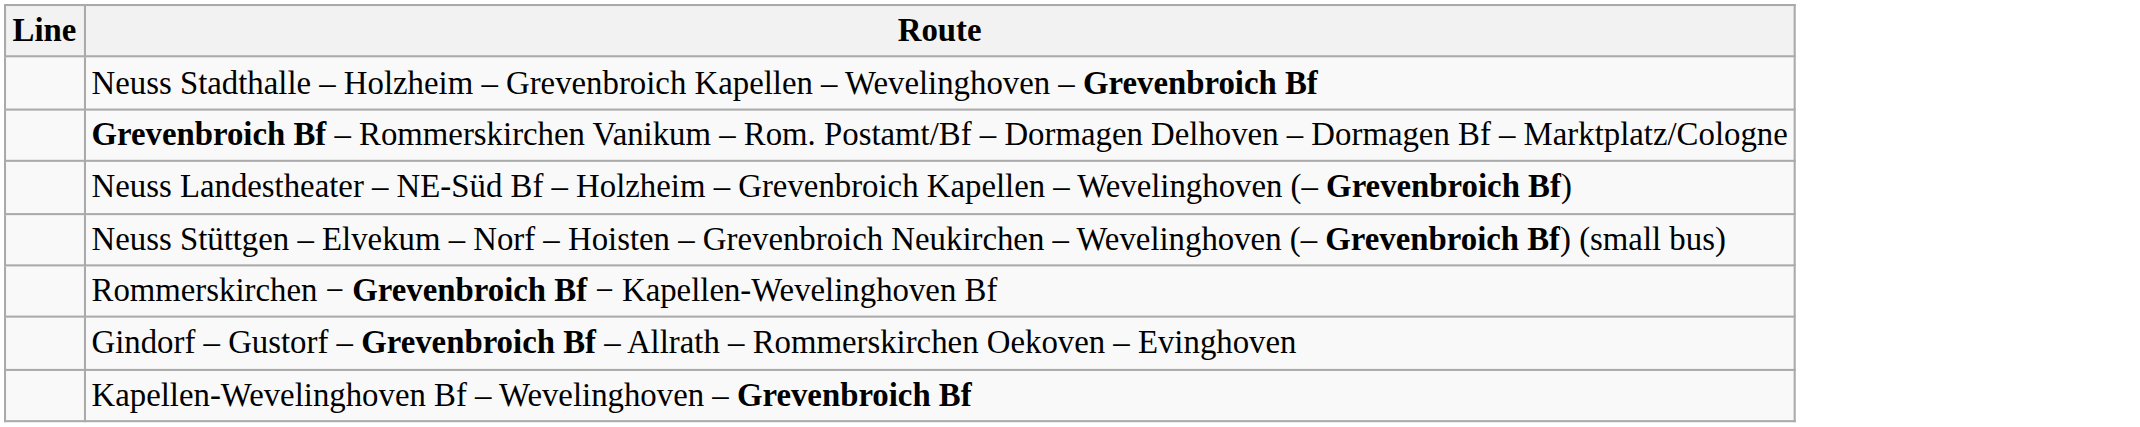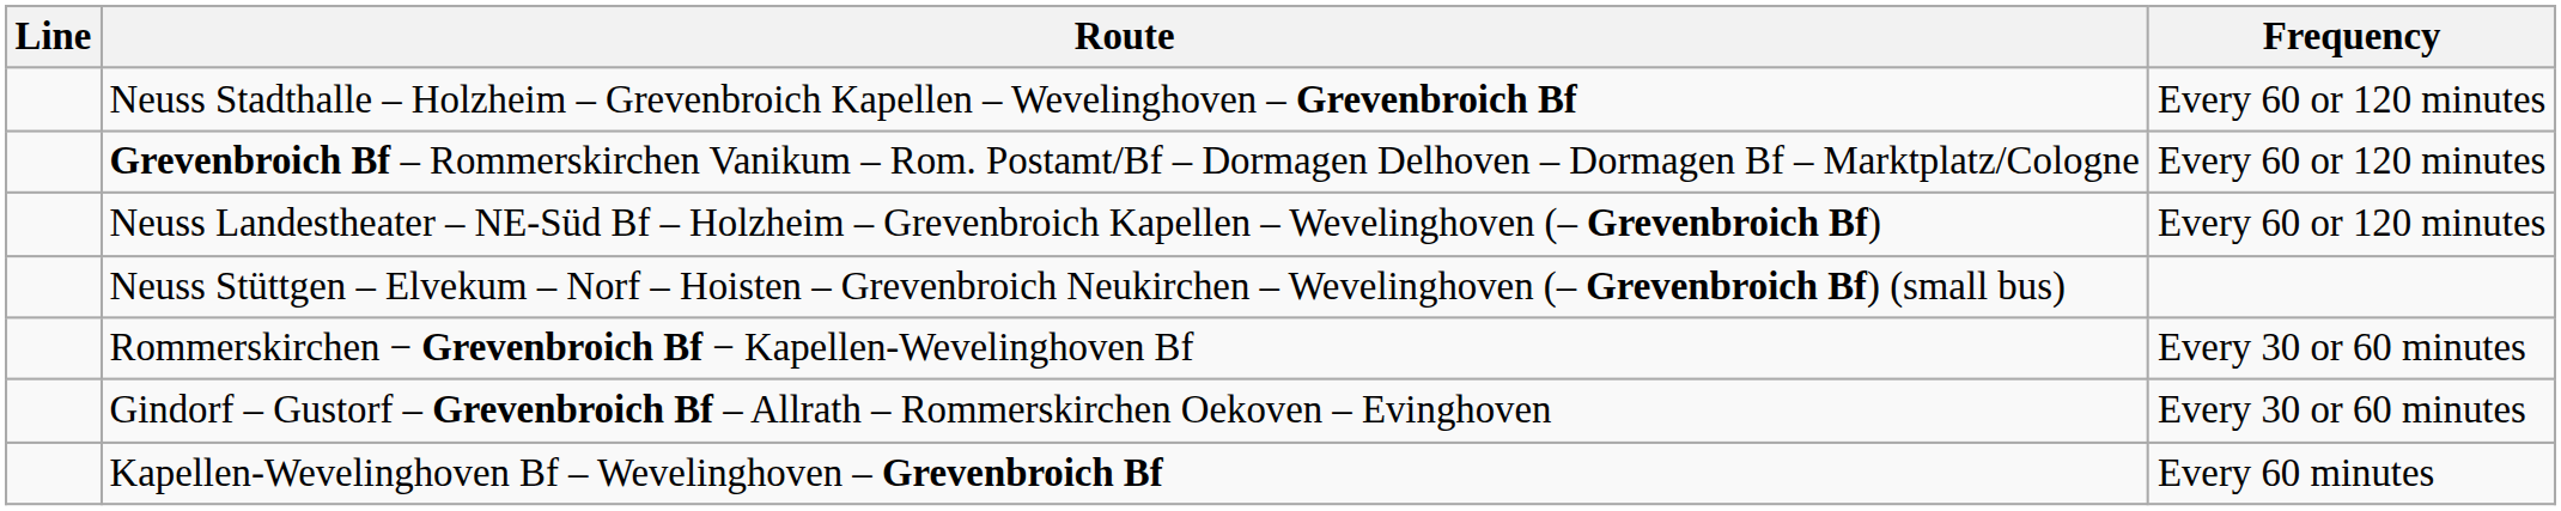 <table class="wikitable">
 <tr>
 <th>Line</th>
 <th>Route</th>
+<th>Frequency</th>
 </tr>
 <tr>
 <td></td>
 <td>Neuss Stadthalle – Holzheim – Grevenbroich Kapellen – Wevelinghoven – <strong>Grevenbroich Bf</strong></td>
+<td>Every 60 or 120 minutes</td>
 </tr>
 <tr>
 <td></td>
 <td><strong>Grevenbroich Bf</strong> – Rommerskirchen Vanikum – Rom. Postamt/Bf – Dormagen Delhoven – Dormagen Bf – Marktplatz/Cologne</td>
+<td>Every 60 or 120 minutes</td>
 </tr>
 <tr>
 <td></td>
 <td>Neuss Landestheater – NE-Süd Bf – Holzheim – Grevenbroich Kapellen – Wevelinghoven (– <strong>Grevenbroich Bf</strong>)</td>
+<td>Every 60 or 120 minutes</td>
 </tr>
 <tr>
 <td></td>
 <td>Neuss Stüttgen – Elvekum – Norf – Hoisten – Grevenbroich Neukirchen – Wevelinghoven (– <strong>Grevenbroich Bf</strong>) (small bus)</td>
+<td></td>
 </tr>
 <tr>
 <td></td>
 <td>Rommerskirchen − <strong>Grevenbroich Bf</strong> − Kapellen-Wevelinghoven Bf</td>
+<td>Every 30 or 60 minutes</td>
 </tr>
 <tr>
 <td></td>
 <td>Gindorf – Gustorf – <strong>Grevenbroich Bf</strong> – Allrath – Rommerskirchen Oekoven – Evinghoven</td>
+<td>Every 30 or 60 minutes</td>
 </tr>
 <tr>
 <td></td>
 <td>Kapellen-Wevelinghoven Bf – Wevelinghoven – <strong>Grevenbroich Bf</strong></td>
+<td>Every 60 minutes</td>
 </tr>
 </table>
